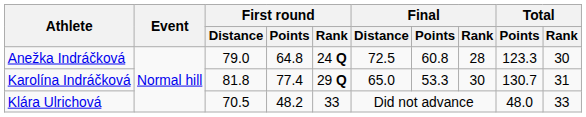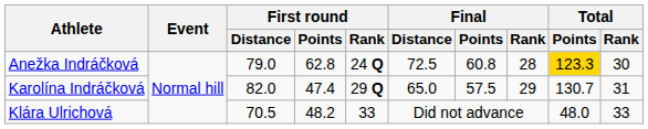 <table class="wikitable" style="font-size:90%">
 <tr>
 <th rowspan=2>Athlete</th>
 <th rowspan=2>Event</th>
 <th colspan=3>First round</th>
 <th colspan=3>Final</th>
 <th colspan=2>Total</th>
 </tr>
 <tr style="font-size:95%">
 <th>Distance</th>
 <th>Points</th>
 <th>Rank</th>
 <th>Distance</th>
 <th>Points</th>
 <th>Rank</th>
 <th>Points</th>
 <th>Rank</th>
 </tr>
 <tr align=center>
 <td align=left><a href='#'>Anežka Indráčková</a></td>
 <td align=left rowspan=3><a href='#'>Normal hill</a></td>
 <td>79.0</td>
-<td>64.8</td>
+<td>62.8</td>
 <td>24 <strong>Q</strong></td>
 <td>72.5</td>
 <td>60.8</td>
 <td>28</td>
-<td>123.3</td>
+<td style="background: gold;">123.3</td>
 <td>30</td>
 </tr>
 <tr align=center>
 <td align=left><a href='#'>Karolína Indráčková</a></td>
-<td>81.8</td>
-<td>77.4</td>
+<td>82.0</td>
+<td>47.4</td>
 <td>29 <strong>Q</strong></td>
 <td>65.0</td>
-<td>53.3</td>
-<td>30</td>
+<td>57.5</td>
+<td>29</td>
 <td>130.7</td>
 <td>31</td>
 </tr>
 <tr align=center>
 <td align=left><a href='#'>Klára Ulrichová</a></td>
 <td>70.5</td>
 <td>48.2</td>
 <td>33</td>
 <td colspan=3>Did not advance</td>
 <td>48.0</td>
 <td>33</td>
 </tr>
 </table>
